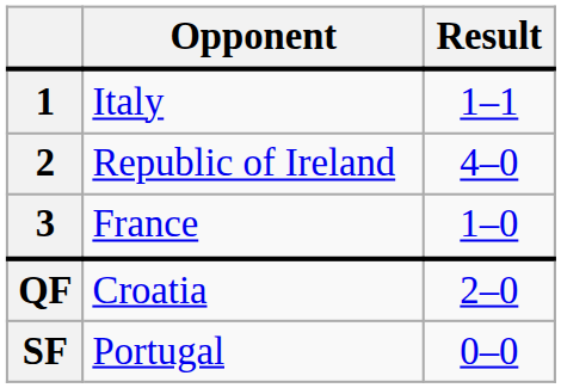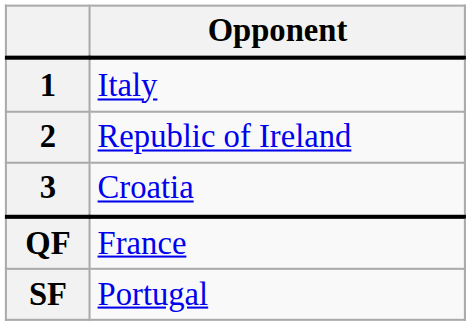 <table class="wikitable plainrowheaders" style="text-align:center;margin-left:1em;float:right;clear:right;min-width:226px">
 <tr>
 <th scope="col"></th>
 <th scope="col">Opponent</th>
-<th scope="col">Result</th>
 </tr>
 <tr style="border-top: 2px solid black;">
 <th scope="row" style="text-align: center;">1</th>
 <td align="left"><a href='#'>Italy</a></td>
-<td><a href='#'>1–1</a></td>
 </tr>
 <tr>
 <th scope="row" style="text-align: center;">2</th>
 <td align="left"><a href='#'>Republic of Ireland</a></td>
-<td><a href='#'>4–0</a></td>
 </tr>
 <tr>
 <th scope="row" style="text-align: center;">3</th>
-<td align="left"><a href='#'>France</a></td>
-<td><a href='#'>1–0</a></td>
+<td align="left"><a href='#'>Croatia</a></td>
 </tr>
 <tr style="border-top: 2px solid black;">
 <th scope="row" style="text-align: center;">QF</th>
-<td align="left"><a href='#'>Croatia</a></td>
-<td><a href='#'>2–0</a></td>
+<td align="left"><a href='#'>France</a></td>
 </tr>
 <tr>
 <th scope="row" style="text-align: center;">SF</th>
 <td align="left"><a href='#'>Portugal</a></td>
-<td><a href='#'>0–0</a>  </td>
 </tr>
 </table>
